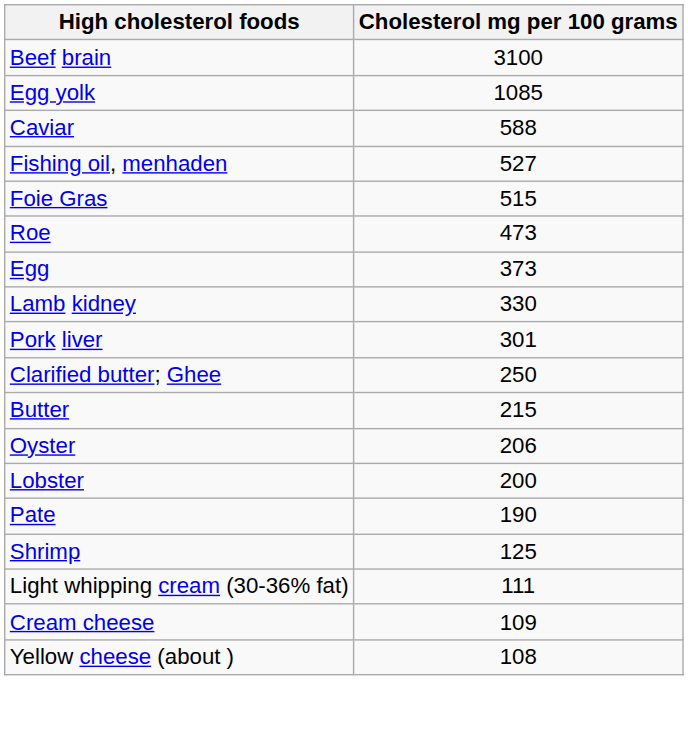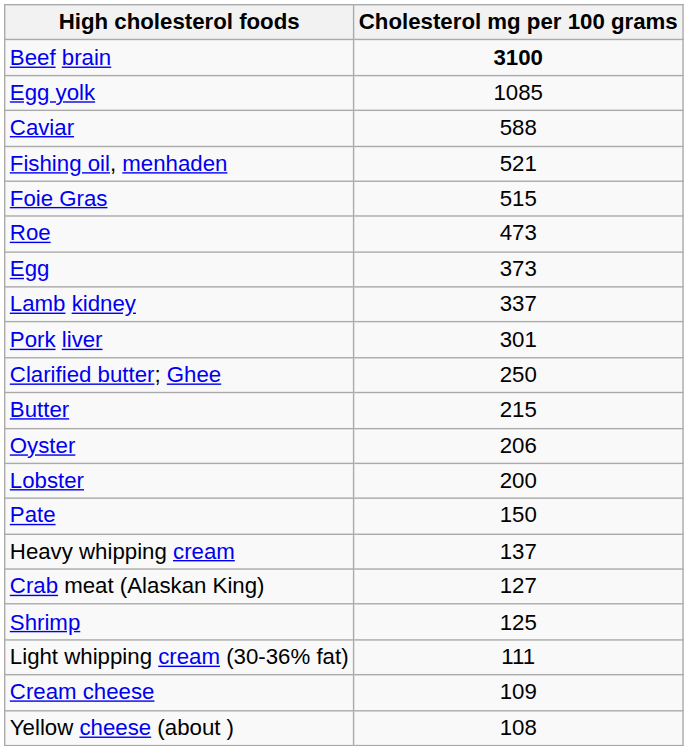 <table class="sortable wikitable">
 <tr style="background:#ececec;">
 <th>High cholesterol foods</th>
 <th>Cholesterol mg per 100 grams</th>
 </tr>
 <tr>
 <td><a href='#'>Beef</a> <a href='#'>brain</a></td>
-<td align=center>3100</td>
+<td align=center><strong>3100</strong></td>
 </tr>
 <tr>
 <td><a href='#'>Egg yolk</a></td>
 <td align=center>1085</td>
 </tr>
 <tr>
 <td><a href='#'>Caviar</a></td>
 <td align=center>588</td>
 </tr>
 <tr>
 <td><a href='#'>Fishing oil</a>, <a href='#'>menhaden</a></td>
-<td align=center>527</td>
+<td align=center>521</td>
 </tr>
 <tr>
 <td><a href='#'>Foie Gras</a></td>
 <td align=center>515</td>
 </tr>
 <tr>
 <td><a href='#'>Roe</a></td>
 <td align=center>473</td>
 </tr>
 <tr>
 <td><a href='#'>Egg</a></td>
 <td align=center>373</td>
 </tr>
 <tr>
 <td><a href='#'>Lamb</a> <a href='#'>kidney</a></td>
-<td align=center>330</td>
+<td align=center>337</td>
 </tr>
 <tr>
 <td><a href='#'>Pork</a> <a href='#'>liver</a></td>
 <td align=center>301</td>
 </tr>
 <tr>
 <td><a href='#'>Clarified butter</a>; <a href='#'>Ghee</a></td>
 <td align=center>250</td>
 </tr>
 <tr>
 <td><a href='#'>Butter</a></td>
 <td align=center>215</td>
 </tr>
 <tr>
 <td><a href='#'>Oyster</a></td>
 <td align=center>206</td>
 </tr>
 <tr>
 <td><a href='#'>Lobster</a></td>
 <td align=center>200</td>
 </tr>
 <tr>
 <td><a href='#'>Pate</a></td>
-<td align=center>190</td>
+<td align=center>150</td>
+</tr>
+<tr>
+<td>Heavy whipping <a href='#'>cream</a></td>
+<td align=center>137</td>
+</tr>
+<tr>
+<td><a href='#'>Crab</a> meat (Alaskan King)</td>
+<td align=center>127</td>
 </tr>
 <tr>
 <td><a href='#'>Shrimp</a></td>
 <td align=center>125</td>
 </tr>
 <tr>
 <td>Light whipping <a href='#'>cream</a> (30-36% fat)</td>
 <td align=center>111</td>
 </tr>
 <tr>
 <td><a href='#'>Cream cheese</a></td>
 <td align=center>109</td>
 </tr>
 <tr>
 <td>Yellow <a href='#'>cheese</a> (about )</td>
 <td align=center>108</td>
 </tr>
 </table>
